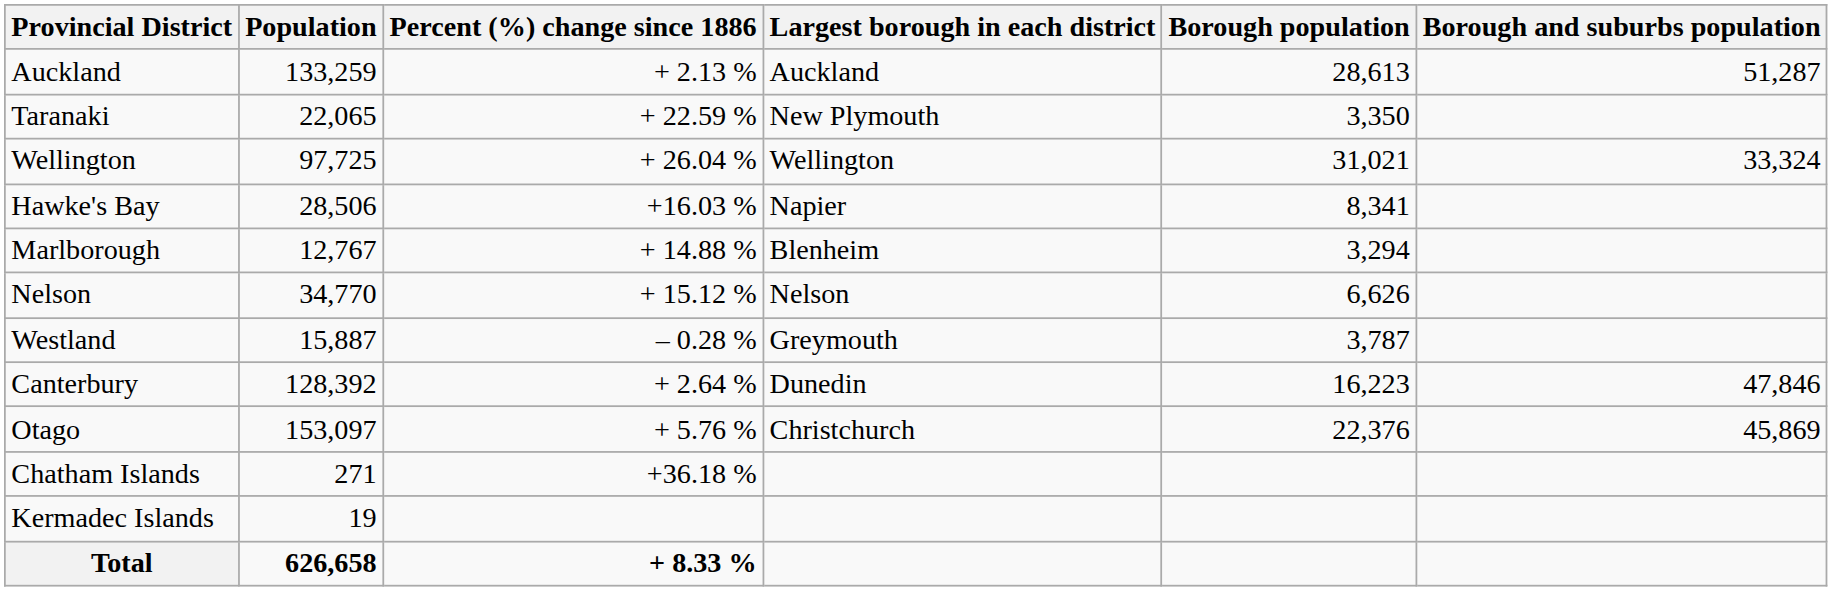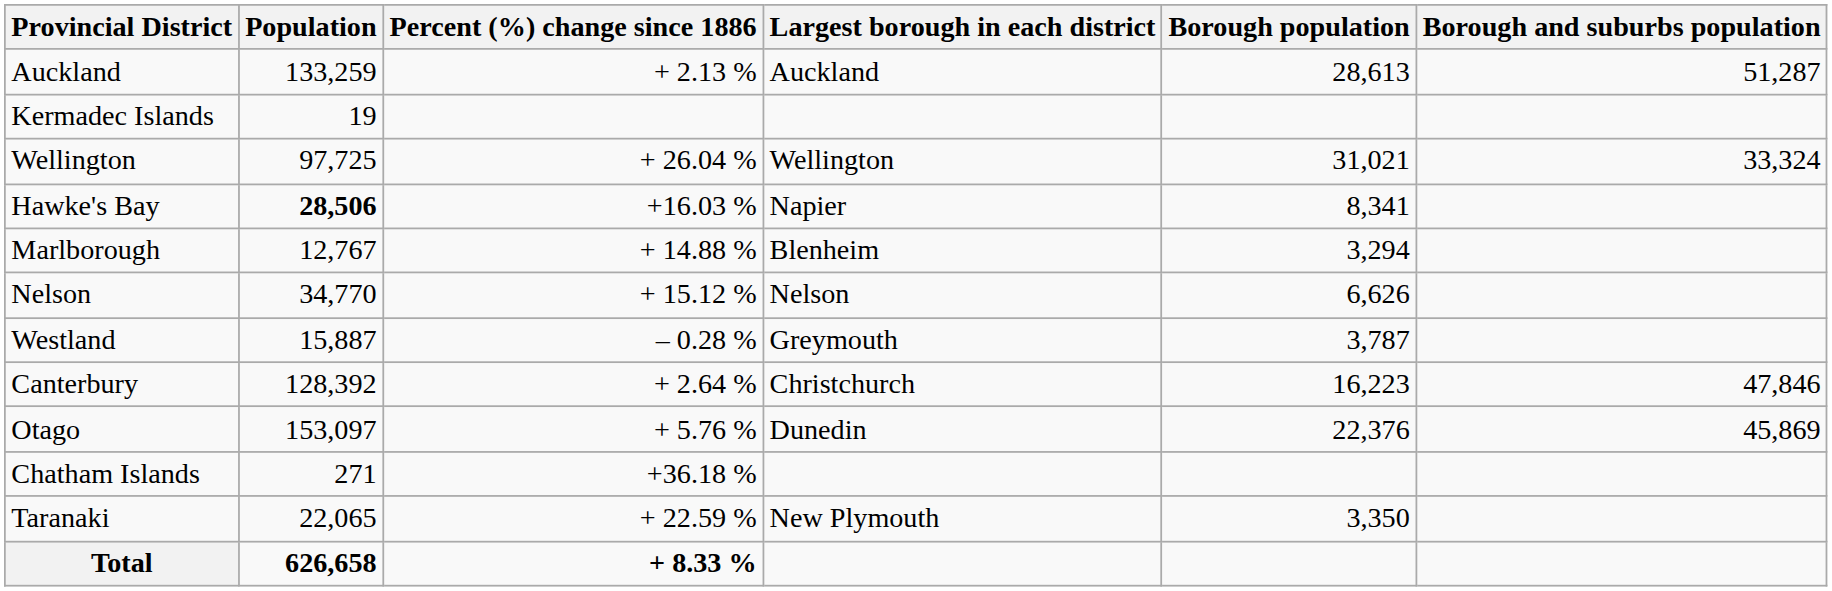 <table class="wikitable" style="text-align:right">
 <tr>
 <th>Provincial District</th>
 <th>Population</th>
 <th>Percent (%) change since 1886</th>
 <th>Largest borough in each district</th>
 <th>Borough population</th>
 <th>Borough and suburbs population</th>
 </tr>
 <tr>
 <td align="left">Auckland</td>
 <td>133,259</td>
 <td>+ 2.13 %</td>
 <td align="left">Auckland</td>
 <td>28,613</td>
 <td>51,287</td>
 </tr>
 <tr>
-<td align="left">Taranaki</td>
-<td>22,065</td>
-<td>+ 22.59 %</td>
-<td align="left">New Plymouth</td>
-<td>3,350</td>
+<td align="left">Kermadec Islands</td>
+<td>19</td>
+<td></td>
+<td></td>
+<td></td>
 <td></td>
 </tr>
 <tr>
 <td align="left">Wellington</td>
 <td>97,725</td>
 <td>+ 26.04 %</td>
 <td align="left">Wellington</td>
 <td>31,021</td>
 <td>33,324</td>
 </tr>
 <tr>
 <td align="left">Hawke's Bay</td>
-<td>28,506</td>
+<td><strong>28,506</strong></td>
 <td>+16.03 %</td>
 <td align="left">Napier</td>
 <td>8,341</td>
 <td></td>
 </tr>
 <tr>
 <td align="left">Marlborough</td>
 <td>12,767</td>
 <td>+ 14.88 %</td>
 <td align="left">Blenheim</td>
 <td>3,294</td>
 <td></td>
 </tr>
 <tr>
 <td align="left">Nelson</td>
 <td>34,770</td>
 <td>+ 15.12 %</td>
 <td align="left">Nelson</td>
 <td>6,626</td>
 <td></td>
 </tr>
 <tr>
 <td align="left">Westland</td>
 <td>15,887</td>
 <td>– 0.28 %</td>
 <td align="left">Greymouth</td>
 <td>3,787</td>
 <td></td>
 </tr>
 <tr>
 <td align="left">Canterbury</td>
 <td>128,392</td>
 <td>+ 2.64 %</td>
-<td align="left">Dunedin</td>
+<td align="left">Christchurch</td>
 <td>16,223</td>
 <td>47,846</td>
 </tr>
 <tr>
 <td align="left">Otago</td>
 <td>153,097</td>
 <td>+ 5.76 %</td>
-<td align="left">Christchurch</td>
+<td align="left">Dunedin</td>
 <td>22,376</td>
 <td>45,869</td>
 </tr>
 <tr>
 <td align="left">Chatham Islands</td>
 <td>271</td>
 <td>+36.18 %</td>
 <td></td>
 <td></td>
 <td></td>
 </tr>
 <tr>
-<td align="left">Kermadec Islands</td>
-<td>19</td>
-<td></td>
-<td></td>
-<td></td>
+<td align="left">Taranaki</td>
+<td>22,065</td>
+<td>+ 22.59 %</td>
+<td align="left">New Plymouth</td>
+<td>3,350</td>
 <td></td>
 </tr>
 <tr>
 <th>Total</th>
 <td><strong>626,658</strong></td>
 <td><strong>+ 8.33 %</strong></td>
 <td></td>
 <td></td>
 </tr>
 </table>
